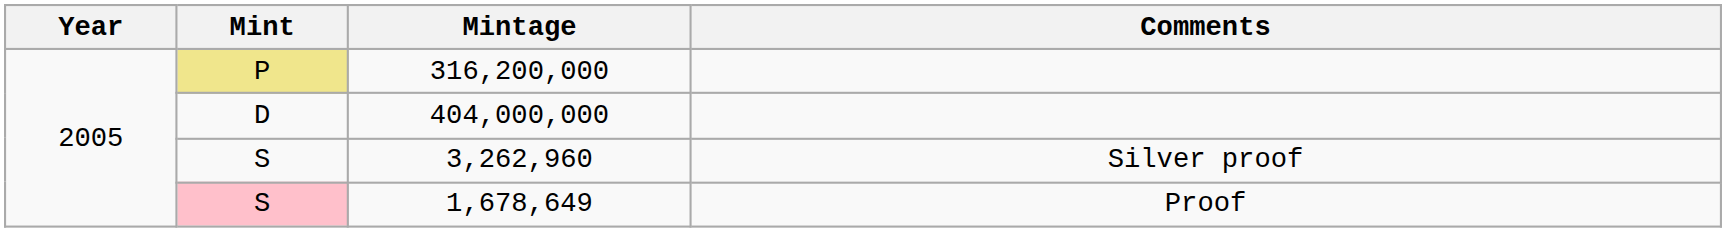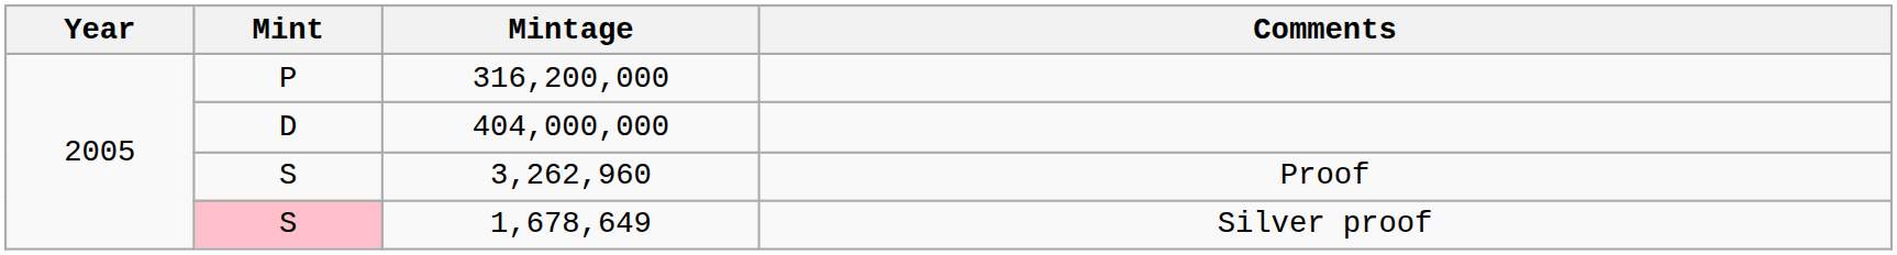 <table class="wikitable sortable" style="min-width:65%; text-align:center;">
 <tr>
 <th width="10%">Year</th>
 <th width="10%">Mint</th>
 <th width="20%">Mintage</th>
 <th width="60%">Comments</th>
 </tr>
 <tr>
 <td rowspan="4">2005</td>
-<td style="background: khaki;">P</td>
+<td>P</td>
 <td>316,200,000</td>
 <td></td>
 </tr>
 <tr>
 <td>D</td>
 <td>404,000,000</td>
 <td></td>
 </tr>
 <tr>
 <td>S</td>
 <td>3,262,960</td>
-<td>Silver proof</td>
+<td>Proof</td>
 </tr>
 <tr>
 <td style="background: pink;">S</td>
 <td>1,678,649</td>
-<td>Proof</td>
+<td>Silver proof</td>
 </tr>
 </table>
